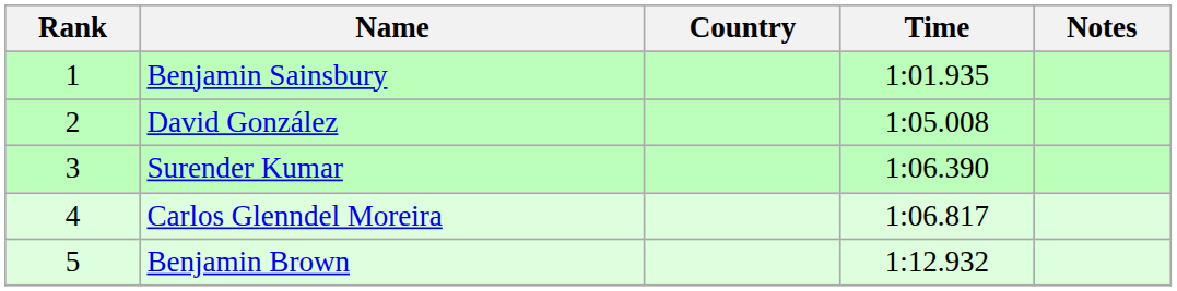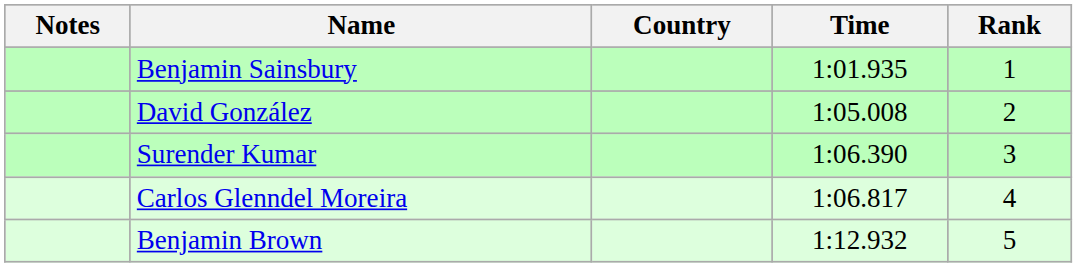 <table class="wikitable" style="text-align:center;width: 50%">
 <tr>
-<th>Rank</th>
+<th>Notes</th>
 <th>Name</th>
 <th>Country</th>
 <th>Time</th>
-<th>Notes</th>
+<th>Rank</th>
 </tr>
 <tr bgcolor=bbffbb>
-<td>1</td>
+<td></td>
 <td align="left"><a href='#'>Benjamin Sainsbury</a></td>
 <td align="left"></td>
 <td>1:01.935</td>
-<td></td>
+<td>1</td>
 </tr>
 <tr bgcolor=bbffbb>
-<td>2</td>
+<td></td>
 <td align="left"><a href='#'>David González</a></td>
 <td align="left"></td>
 <td>1:05.008</td>
-<td></td>
+<td>2</td>
 </tr>
 <tr bgcolor=bbffbb>
-<td>3</td>
+<td></td>
 <td align="left"><a href='#'>Surender Kumar</a></td>
 <td align="left"></td>
 <td>1:06.390</td>
-<td></td>
+<td>3</td>
 </tr>
 <tr bgcolor=ddffdd>
-<td>4</td>
+<td></td>
 <td align="left"><a href='#'>Carlos Glenndel Moreira</a></td>
 <td align="left"></td>
 <td>1:06.817</td>
-<td></td>
+<td>4</td>
 </tr>
 <tr bgcolor=ddffdd>
-<td>5</td>
+<td></td>
 <td align="left"><a href='#'>Benjamin Brown</a></td>
 <td align="left"></td>
 <td>1:12.932</td>
-<td></td>
+<td>5</td>
 </tr>
 </table>
